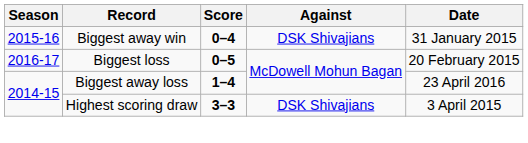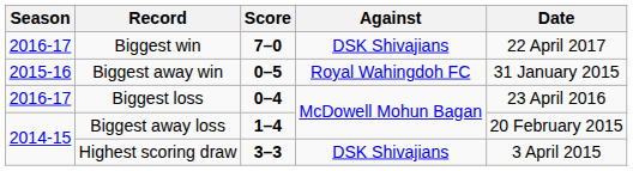 <table class="wikitable" style="text-align: center; font-size:100%;">
 <tr>
 <th>Season</th>
 <th>Record</th>
 <th>Score</th>
 <th>Against</th>
 <th>Date</th>
 </tr>
 <tr>
+<td><a href='#'>2016-17</a></td>
+<td>Biggest win</td>
+<td><strong>7–0</strong></td>
+<td><a href='#'>DSK Shivajians</a></td>
+<td>22 April 2017</td>
+</tr>
+<tr>
 <td><a href='#'>2015-16</a></td>
 <td>Biggest away win</td>
-<td><strong>0–4</strong></td>
-<td><a href='#'>DSK Shivajians</a></td>
+<td><strong>0–5</strong></td>
+<td><a href='#'>Royal Wahingdoh FC</a></td>
 <td>31 January 2015</td>
 </tr>
 <tr>
 <td><a href='#'>2016-17</a></td>
 <td>Biggest loss</td>
-<td><strong>0–5</strong></td>
+<td><strong>0–4</strong></td>
 <td rowspan=2><a href='#'>McDowell Mohun Bagan</a></td>
-<td>20 February 2015</td>
+<td>23 April 2016</td>
 </tr>
 <tr>
 <td rowspan=2><a href='#'>2014-15</a></td>
 <td>Biggest away loss</td>
 <td><strong>1–4</strong></td>
-<td>23 April 2016</td>
+<td>20 February 2015</td>
 </tr>
 <tr>
 <td>Highest scoring draw</td>
 <td><strong>3–3</strong></td>
 <td><a href='#'>DSK Shivajians</a></td>
 <td>3 April 2015</td>
 </tr>
 </table>
